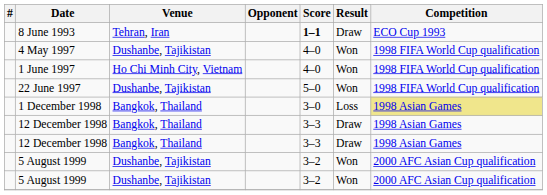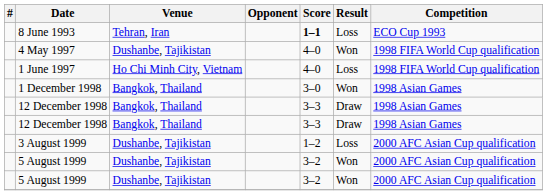 <table class="wikitable">
 <tr>
 <th>#</th>
 <th>Date</th>
 <th>Venue</th>
 <th>Opponent</th>
 <th>Score</th>
 <th>Result</th>
 <th>Competition</th>
 </tr>
 <tr>
 <td></td>
 <td>8 June 1993</td>
 <td><a href='#'>Tehran</a>, <a href='#'>Iran</a></td>
 <td></td>
 <td><strong>1–1</strong></td>
-<td>Draw</td>
+<td>Loss</td>
 <td><a href='#'>ECO Cup 1993</a></td>
 </tr>
 <tr>
 <td></td>
 <td>4 May 1997</td>
 <td><a href='#'>Dushanbe</a>, <a href='#'>Tajikistan</a></td>
 <td></td>
 <td>4–0</td>
 <td>Won</td>
 <td><a href='#'>1998 FIFA World Cup qualification</a></td>
 </tr>
 <tr>
 <td></td>
 <td>1 June 1997</td>
 <td><a href='#'>Ho Chi Minh City</a>, <a href='#'>Vietnam</a></td>
 <td></td>
 <td>4–0</td>
-<td>Won</td>
-<td><a href='#'>1998 FIFA World Cup qualification</a></td>
-</tr>
-<tr>
-<td></td>
-<td>22 June 1997</td>
-<td><a href='#'>Dushanbe</a>, <a href='#'>Tajikistan</a></td>
-<td></td>
-<td>5–0</td>
-<td>Won</td>
+<td>Loss</td>
 <td><a href='#'>1998 FIFA World Cup qualification</a></td>
 </tr>
 <tr>
 <td></td>
 <td>1 December 1998</td>
 <td><a href='#'>Bangkok</a>, <a href='#'>Thailand</a></td>
 <td></td>
 <td>3–0</td>
-<td>Loss</td>
-<td style="background: khaki;"><a href='#'>1998 Asian Games</a></td>
+<td>Won</td>
+<td><a href='#'>1998 Asian Games</a></td>
 </tr>
 <tr>
 <td></td>
 <td>12 December 1998</td>
 <td><a href='#'>Bangkok</a>, <a href='#'>Thailand</a></td>
 <td></td>
 <td>3–3</td>
 <td>Draw</td>
 <td><a href='#'>1998 Asian Games</a></td>
 </tr>
 <tr>
 <td></td>
 <td>12 December 1998</td>
 <td><a href='#'>Bangkok</a>, <a href='#'>Thailand</a></td>
 <td></td>
 <td>3–3</td>
 <td>Draw</td>
 <td><a href='#'>1998 Asian Games</a></td>
+</tr>
+<tr>
+<td></td>
+<td>3 August 1999</td>
+<td><a href='#'>Dushanbe</a>, <a href='#'>Tajikistan</a></td>
+<td></td>
+<td>1–2</td>
+<td>Loss</td>
+<td><a href='#'>2000 AFC Asian Cup qualification</a></td>
 </tr>
 <tr>
 <td></td>
 <td>5 August 1999</td>
 <td><a href='#'>Dushanbe</a>, <a href='#'>Tajikistan</a></td>
 <td></td>
 <td>3–2</td>
 <td>Won</td>
 <td><a href='#'>2000 AFC Asian Cup qualification</a></td>
 </tr>
 <tr>
 <td></td>
 <td>5 August 1999</td>
 <td><a href='#'>Dushanbe</a>, <a href='#'>Tajikistan</a></td>
 <td></td>
 <td>3–2</td>
 <td>Won</td>
 <td><a href='#'>2000 AFC Asian Cup qualification</a></td>
 </tr>
 <tr>
 </tr>
 </table>
